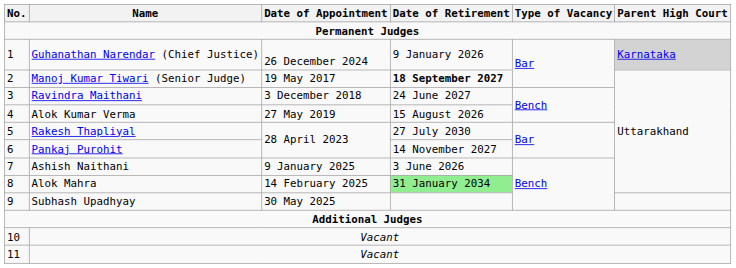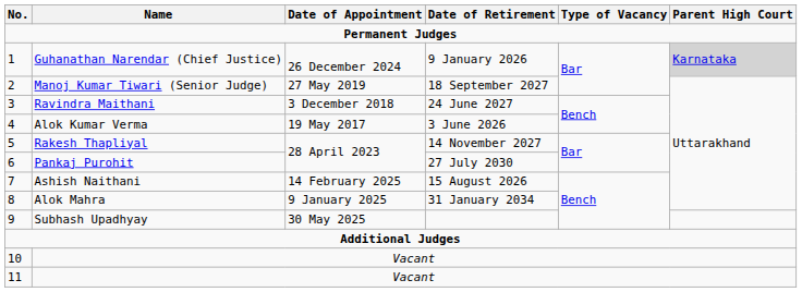 <table class="wikitable sortable">
 <tr>
 <th scope=col>No.</th>
 <th scope=col>Name</th>
 <th scope=col>Date of Appointment</th>
 <th scope=col>Date of Retirement</th>
 <th scope=col>Type of Vacancy</th>
 <th scope=col>Parent High Court</th>
 </tr>
 <tr style="text-align:center">
 <td colspan="6"><strong>Permanent Judges</strong></td>
 </tr>
 <tr>
 <td>1</td>
 <td><a href='#'>Guhanathan Narendar</a> (Chief Justice)</td>
 <td><br>26 December 2024</td>
 <td>9 January 2026</td>
 <td rowspan="2"><a href='#'>Bar</a></td>
 <td style="background: lightgrey;"><a href='#'>Karnataka</a></td>
 </tr>
 <tr>
 <td>2</td>
 <td><a href='#'>Manoj Kumar Tiwari</a> (Senior Judge)</td>
-<td>19 May 2017</td>
-<td><strong>18 September 2027</strong></td>
+<td>27 May 2019</td>
+<td>18 September 2027</td>
 <td rowspan="7">Uttarakhand</td>
 </tr>
 <tr>
 <td>3</td>
 <td><a href='#'>Ravindra Maithani</a></td>
 <td>3 December 2018</td>
 <td>24 June 2027</td>
 <td rowspan="2"><a href='#'>Bench</a></td>
 </tr>
 <tr>
 <td>4</td>
 <td>Alok Kumar Verma</td>
-<td>27 May 2019</td>
-<td>15 August 2026</td>
+<td>19 May 2017</td>
+<td>3 June 2026</td>
 </tr>
 <tr>
 <td>5</td>
 <td><a href='#'>Rakesh Thapliyal</a></td>
 <td rowspan="2">28 April 2023</td>
-<td>27 July 2030</td>
+<td>14 November 2027</td>
 <td rowspan="2"><a href='#'>Bar</a></td>
 </tr>
 <tr>
 <td>6</td>
 <td><a href='#'>Pankaj Purohit</a></td>
-<td>14 November 2027</td>
+<td>27 July 2030</td>
 </tr>
 <tr>
 <td>7</td>
 <td>Ashish Naithani</td>
-<td>9 January 2025</td>
-<td>3 June 2026</td>
+<td>14 February 2025</td>
+<td>15 August 2026</td>
 <td rowspan="3"><a href='#'>Bench</a></td>
 </tr>
 <tr>
 <td>8</td>
 <td>Alok Mahra</td>
-<td>14 February 2025</td>
-<td style="background: lightgreen;">31 January 2034</td>
+<td>9 January 2025</td>
+<td>31 January 2034</td>
 </tr>
 <tr>
 <td>9</td>
 <td><bdi>Subhash Upadhyay</bdi></td>
 <td>30 May 2025</td>
 <td></td>
 <td></td>
 </tr>
 <tr style="text-align: center">
 <td colspan="6"><strong>Additional Judges</strong></td>
 </tr>
 <tr>
 <td>10</td>
 <td colspan="5" style="text-align:center;"><em>Vacant</em></td>
 </tr>
 <tr>
 <td>11</td>
 <td colspan="5" style="text-align:center;"><em>Vacant</em></td>
 </tr>
 </table>
